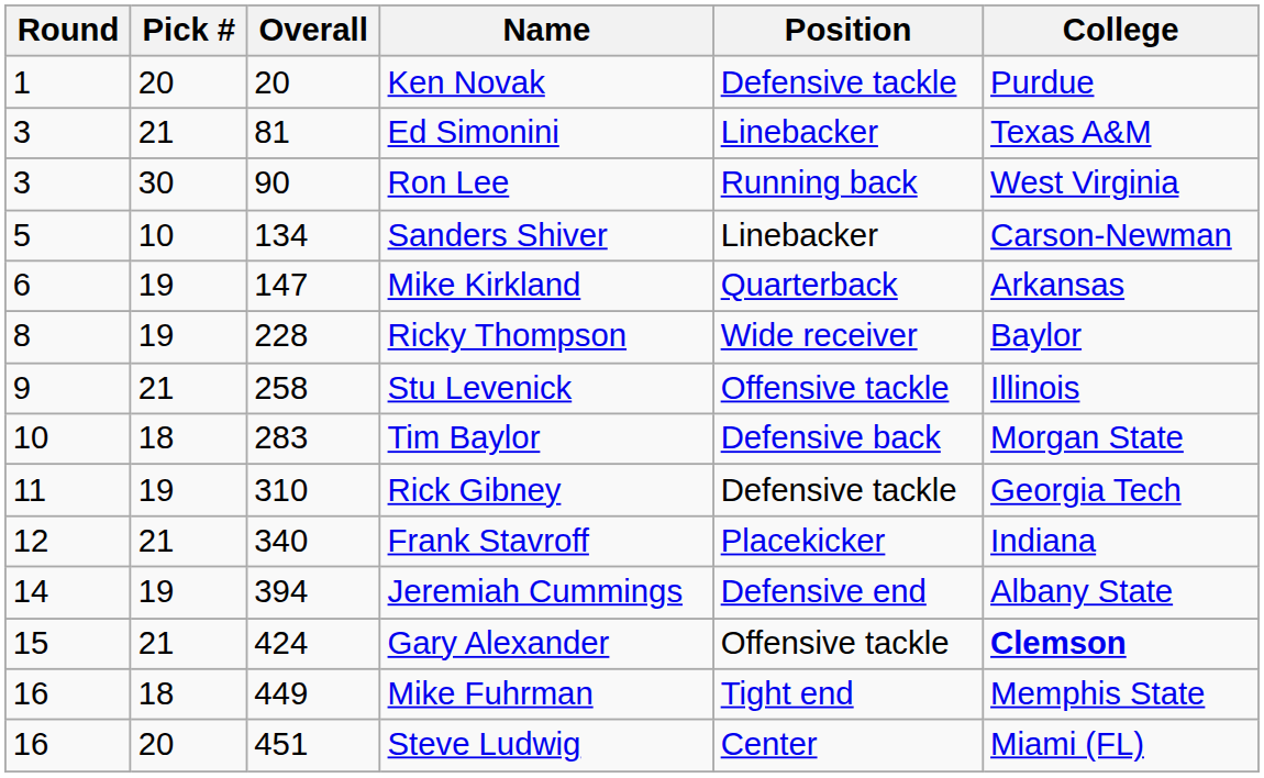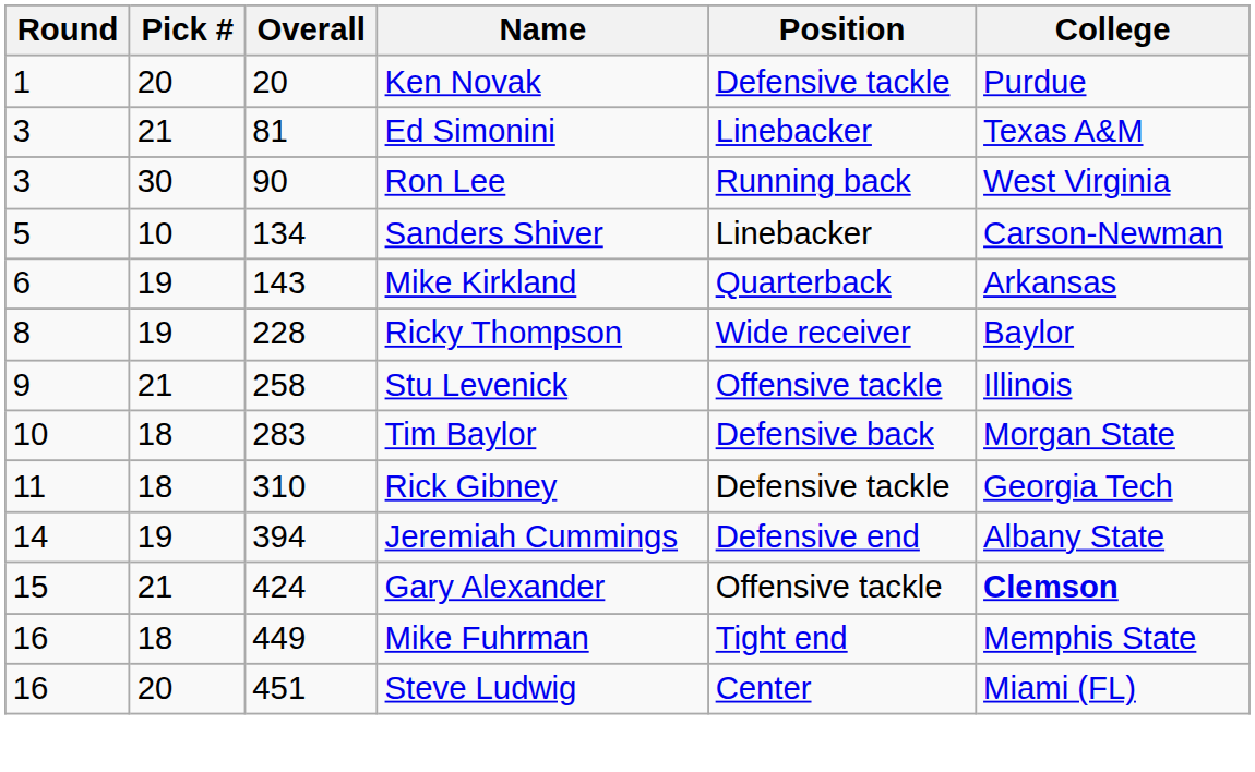 <table class="wikitable sortable sortable" style="width: 100%">
 <tr>
 <th>Round</th>
 <th>Pick #</th>
 <th>Overall</th>
 <th>Name</th>
 <th>Position</th>
 <th>College</th>
 </tr>
 <tr>
 <td>1</td>
 <td>20</td>
 <td>20</td>
 <td><a href='#'>Ken Novak</a></td>
 <td><a href='#'>Defensive tackle</a></td>
 <td><a href='#'>Purdue</a></td>
 </tr>
 <tr>
 <td>3</td>
 <td>21</td>
 <td>81</td>
 <td><a href='#'>Ed Simonini</a></td>
 <td><a href='#'>Linebacker</a></td>
 <td><a href='#'>Texas A&M</a></td>
 </tr>
 <tr>
 <td>3</td>
 <td>30</td>
 <td>90</td>
 <td><a href='#'>Ron Lee</a></td>
 <td><a href='#'>Running back</a></td>
 <td><a href='#'>West Virginia</a></td>
 </tr>
 <tr>
 <td>5</td>
 <td>10</td>
 <td>134</td>
 <td><a href='#'>Sanders Shiver</a></td>
 <td>Linebacker</td>
 <td><a href='#'>Carson-Newman</a></td>
 </tr>
 <tr>
 <td>6</td>
 <td>19</td>
-<td>147</td>
+<td>143</td>
 <td><a href='#'>Mike Kirkland</a></td>
 <td><a href='#'>Quarterback</a></td>
 <td><a href='#'>Arkansas</a></td>
 </tr>
 <tr>
 <td>8</td>
 <td>19</td>
 <td>228</td>
 <td><a href='#'>Ricky Thompson</a></td>
 <td><a href='#'>Wide receiver</a></td>
 <td><a href='#'>Baylor</a></td>
 </tr>
 <tr>
 <td>9</td>
 <td>21</td>
 <td>258</td>
 <td><a href='#'>Stu Levenick</a></td>
 <td><a href='#'>Offensive tackle</a></td>
 <td><a href='#'>Illinois</a></td>
 </tr>
 <tr>
 <td>10</td>
 <td>18</td>
 <td>283</td>
 <td><a href='#'>Tim Baylor</a></td>
 <td><a href='#'>Defensive back</a></td>
 <td><a href='#'>Morgan State</a></td>
 </tr>
 <tr>
 <td>11</td>
-<td>19</td>
+<td>18</td>
 <td>310</td>
 <td><a href='#'>Rick Gibney</a></td>
 <td>Defensive tackle</td>
 <td><a href='#'>Georgia Tech</a></td>
-</tr>
-<tr>
-<td>12</td>
-<td>21</td>
-<td>340</td>
-<td><a href='#'>Frank Stavroff</a></td>
-<td><a href='#'>Placekicker</a></td>
-<td><a href='#'>Indiana</a></td>
 </tr>
 <tr>
 <td>14</td>
 <td>19</td>
 <td>394</td>
 <td><a href='#'>Jeremiah Cummings</a></td>
 <td><a href='#'>Defensive end</a></td>
 <td><a href='#'>Albany State</a></td>
 </tr>
 <tr>
 <td>15</td>
 <td>21</td>
 <td>424</td>
 <td><a href='#'>Gary Alexander</a></td>
 <td>Offensive tackle</td>
 <td><strong><a href='#'>Clemson</a></strong></td>
 </tr>
 <tr>
 <td>16</td>
 <td>18</td>
 <td>449</td>
 <td><a href='#'>Mike Fuhrman</a></td>
 <td><a href='#'>Tight end</a></td>
 <td><a href='#'>Memphis State</a></td>
 </tr>
 <tr>
 <td>16</td>
 <td>20</td>
 <td>451</td>
 <td><a href='#'>Steve Ludwig</a></td>
 <td><a href='#'>Center</a></td>
 <td><a href='#'>Miami (FL)</a></td>
 </tr>
 </table>
